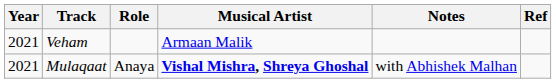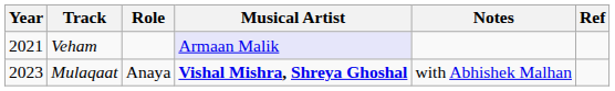 <table class="wikitable plainrowheaders">
 <tr style="text-align:center;">
 <th scope="col">Year</th>
 <th scope="col">Track</th>
 <th>Role</th>
 <th scope="col">Musical Artist</th>
 <th>Notes</th>
 <th>Ref</th>
 </tr>
 <tr>
 <td>2021</td>
 <td><em>Veham</em></td>
 <td></td>
-<td><a href='#'>Armaan Malik</a></td>
+<td style="background: lavender;"><a href='#'>Armaan Malik</a></td>
 <td></td>
 <td></td>
 </tr>
 <tr>
-<td>2021</td>
+<td>2023</td>
 <td><em>Mulaqaat</em></td>
 <td>Anaya</td>
 <td><strong><a href='#'>Vishal Mishra</a>, <a href='#'>Shreya Ghoshal</a></strong></td>
 <td>with <a href='#'>Abhishek Malhan</a></td>
 <td></td>
 </tr>
 </table>
